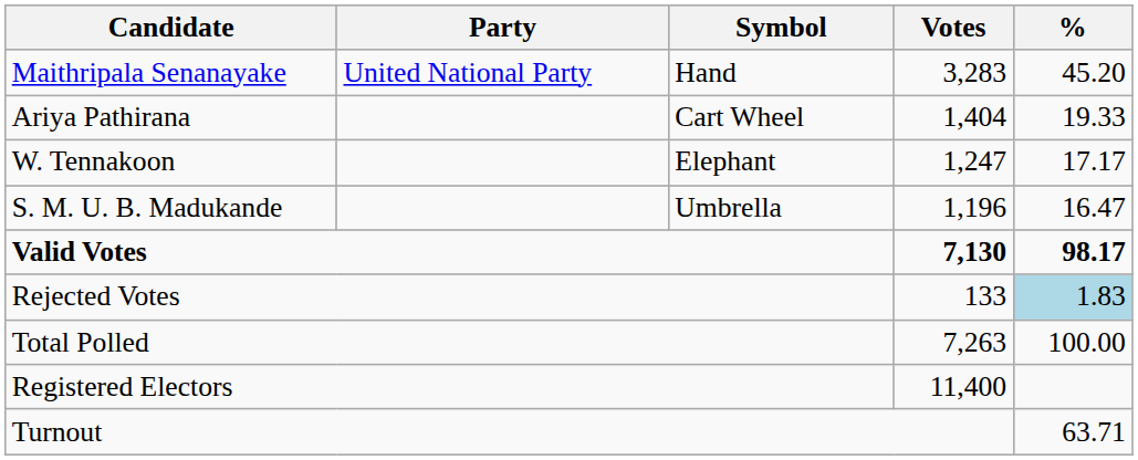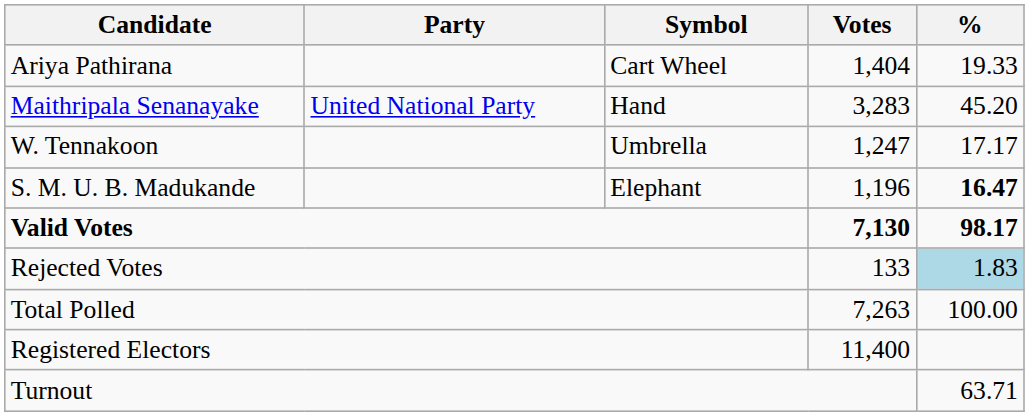 <table class="wikitable" border="1" style="text-align:right;">
 <tr>
 <th align=left width="180">Candidate</th>
 <th align=left width="180">Party</th>
 <th align=left width="120">Symbol</th>
 <th align=left width="60">Votes</th>
 <th align=left width="60">%</th>
 </tr>
 <tr>
+<td align=left>Ariya Pathirana</td>
+<td align=left></td>
+<td align=left>Cart Wheel</td>
+<td>1,404</td>
+<td>19.33</td>
+</tr>
+<tr>
 <td align=left><a href='#'>Maithripala Senanayake</a></td>
 <td align=left><a href='#'>United National Party</a></td>
 <td align=left>Hand</td>
 <td>3,283</td>
 <td>45.20</td>
 </tr>
 <tr>
-<td align=left>Ariya Pathirana</td>
-<td align=left></td>
-<td align=left>Cart Wheel</td>
-<td>1,404</td>
-<td>19.33</td>
-</tr>
-<tr>
 <td align=left>W. Tennakoon</td>
 <td align=left></td>
-<td align=left>Elephant</td>
+<td align=left>Umbrella</td>
 <td>1,247</td>
 <td>17.17</td>
 </tr>
 <tr>
 <td align=left>S. M. U. B. Madukande</td>
 <td align=left></td>
-<td align=left>Umbrella</td>
+<td align=left>Elephant</td>
 <td>1,196</td>
-<td>16.47</td>
+<td><strong>16.47</strong></td>
 </tr>
 <tr>
 <td align=left colspan=3><strong>Valid Votes</strong></td>
 <td><strong>7,130</strong></td>
 <td><strong>98.17</strong></td>
 </tr>
 <tr>
 <td align=left colspan=3>Rejected Votes</td>
 <td>133</td>
 <td style="background: lightblue;">1.83</td>
 </tr>
 <tr>
 <td align=left colspan=3>Total Polled</td>
 <td>7,263</td>
 <td>100.00</td>
 </tr>
 <tr>
 <td align=left colspan=3>Registered Electors</td>
 <td>11,400</td>
 <td></td>
 </tr>
 <tr>
 <td align=left colspan=4>Turnout</td>
 <td>63.71</td>
 </tr>
 </table>
